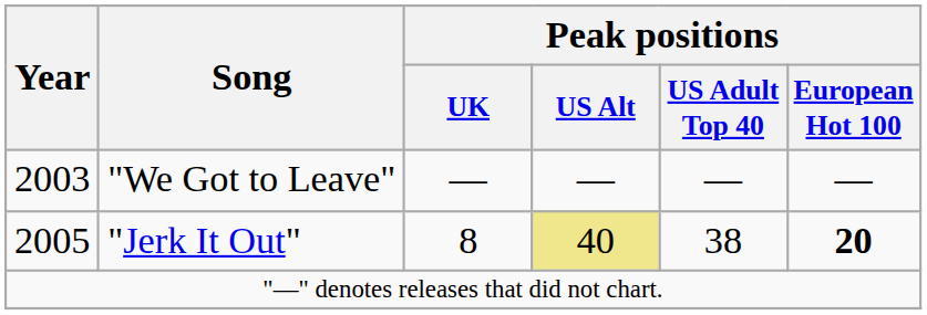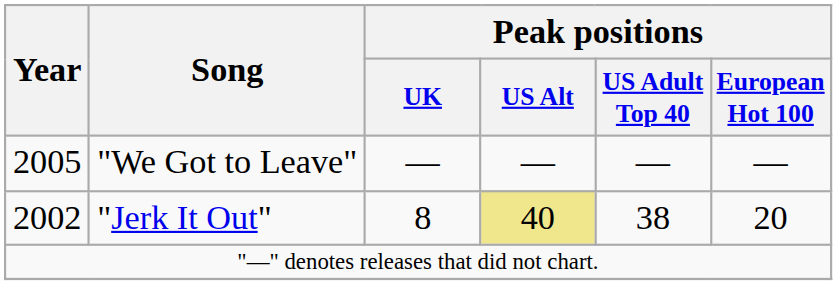 <table class="wikitable">
 <tr>
 <th rowspan="2">Year</th>
 <th rowspan="2">Song</th>
 <th colspan="6">Peak positions</th>
 </tr>
 <tr>
 <th style="width:4em;font-size:75%"><a href='#'>UK</a><br></th>
 <th style="width:4em;font-size:75%"><a href='#'>US Alt</a><br></th>
 <th style="width:4em;font-size:75%"><a href='#'>US Adult Top 40</a><br></th>
 <th style="width:4em;font-size:75%"><a href='#'>European Hot 100</a><br></th>
 </tr>
 <tr>
-<td>2003</td>
+<td>2005</td>
 <td>"We Got to Leave"</td>
 <td align="center">—</td>
 <td align="center">—</td>
 <td align="center">—</td>
 <td align="center">—</td>
 </tr>
 <tr>
-<td>2005</td>
+<td>2002</td>
 <td>"<a href='#'>Jerk It Out</a>"</td>
 <td align="center">8</td>
 <td align="center" style="background: khaki;">40</td>
 <td align="center">38</td>
-<td align="center"><strong>20</strong></td>
+<td align="center">20</td>
 </tr>
 <tr>
 <td align="center" colspan="13" style="font-size: 8pt">"—" denotes releases that did not chart.</td>
 </tr>
 <tr>
 </tr>
 </table>
